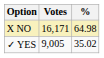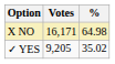 <table class="wikitable">
 <tr>
 <th>Option</th>
 <th>Votes</th>
 <th>%</th>
 </tr>
 <tr>
 <td style=background:#f8f1bd>X NO</td>
 <td style=background:#f8f1bd>16,171</td>
 <td style=background:#f8f1bd>64.98</td>
 </tr>
 <tr>
 <td>✓ YES</td>
-<td>9,005</td>
+<td>9,205</td>
 <td>35.02</td>
 </tr>
 </table>
